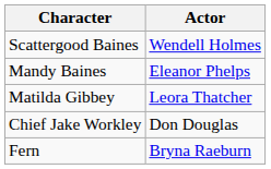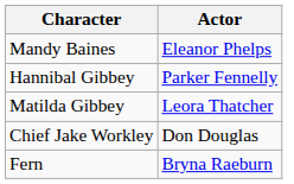 <table class="wikitable">
 <tr>
 <th>Character</th>
 <th>Actor</th>
 </tr>
 <tr>
-<td>Scattergood Baines</td>
-<td><a href='#'>Wendell Holmes</a></td>
+<td>Mandy Baines</td>
+<td><a href='#'>Eleanor Phelps</a></td>
 </tr>
 <tr>
-<td>Mandy Baines</td>
-<td><a href='#'>Eleanor Phelps</a></td>
+<td>Hannibal Gibbey</td>
+<td><a href='#'>Parker Fennelly</a></td>
 </tr>
 <tr>
 <td>Matilda Gibbey</td>
 <td><a href='#'>Leora Thatcher</a></td>
 </tr>
 <tr>
 <td>Chief Jake Workley</td>
 <td>Don Douglas</td>
 </tr>
 <tr>
 <td>Fern</td>
 <td><a href='#'>Bryna Raeburn</a></td>
 </tr>
 </table>
